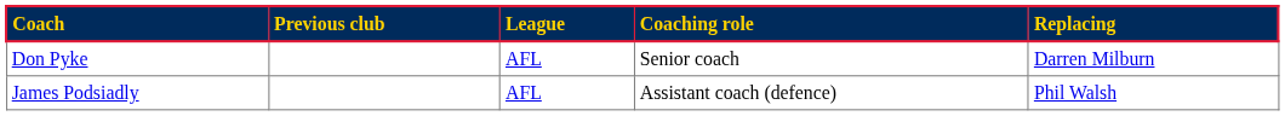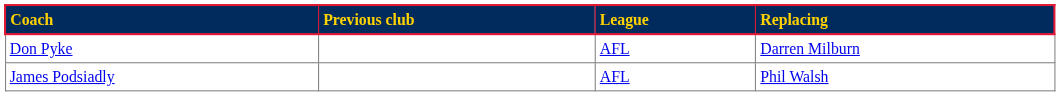 <table border="1" cellpadding="4" cellspacing="0"  style="text-align:left; font-size:95%; border-collapse:collapse; width:80%;">
 <tr style="background:#002B5C; color: #FFD200; border: solid #E21937 2px;">
 <th><span>Coach</span></th>
 <th><span>Previous club</span></th>
 <th><span>League</span></th>
-<th><span>Coaching role</span></th>
 <th><span>Replacing</span></th>
 </tr>
 <tr>
 <td><a href='#'>Don Pyke</a></td>
 <td></td>
 <td><a href='#'>AFL</a></td>
-<td>Senior coach</td>
 <td><a href='#'>Darren Milburn</a></td>
 </tr>
 <tr>
 <td><a href='#'>James Podsiadly</a></td>
 <td></td>
 <td><a href='#'>AFL</a></td>
-<td>Assistant coach (defence)</td>
 <td><a href='#'>Phil Walsh</a></td>
 </tr>
 </table>
